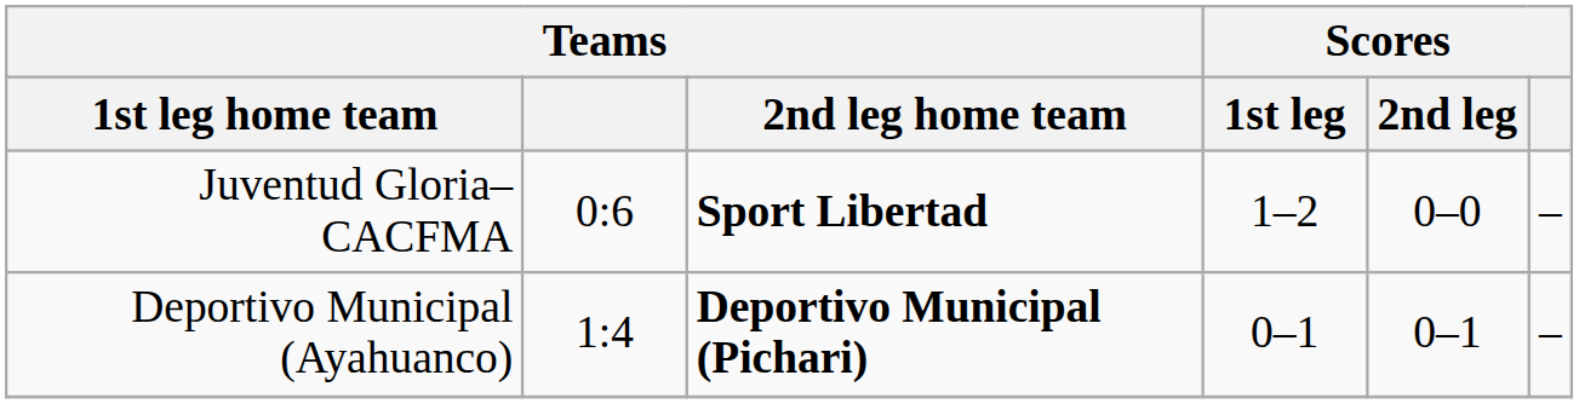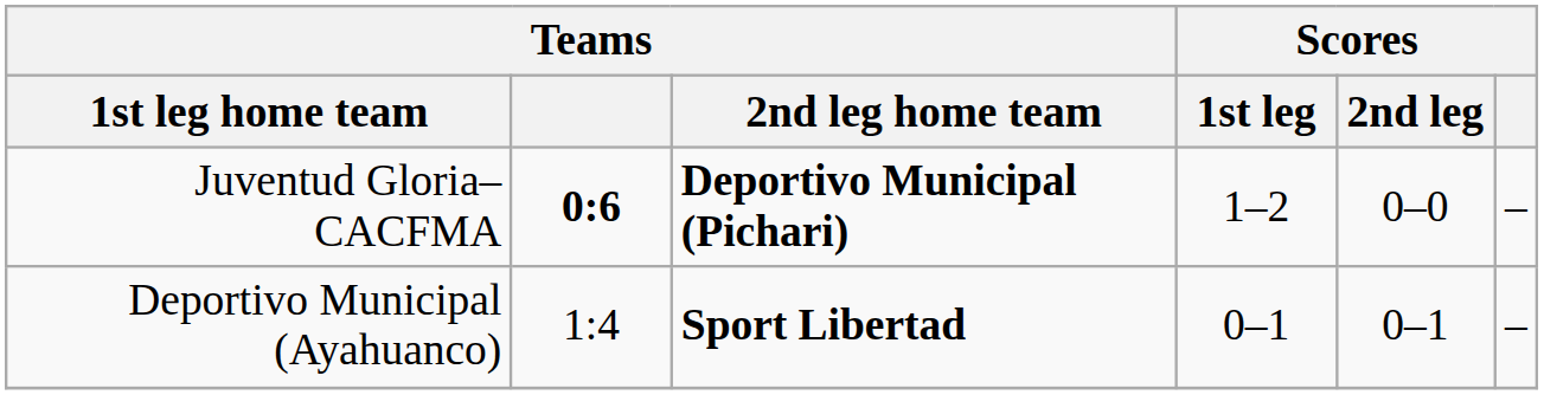 <table class="wikitable" style="text-align: center;">
 <tr>
 <th colspan=3>Teams</th>
 <th colspan=3>Scores</th>
 </tr>
 <tr>
 <th width="175">1st leg home team</th>
 <th width="50"></th>
 <th width="175">2nd leg home team</th>
 <th width="50">1st leg</th>
 <th width="50">2nd leg</th>
 <th></th>
 </tr>
 <tr>
 <td align=right>Juventud Gloria–CACFMA</td>
-<td>0:6</td>
-<td align=left><strong>Sport Libertad</strong></td>
+<td><strong>0:6</strong></td>
+<td align=left><strong>Deportivo Municipal (Pichari)</strong></td>
 <td>1–2</td>
 <td>0–0</td>
 <td>–</td>
 </tr>
 <tr>
 <td align=right>Deportivo Municipal (Ayahuanco)</td>
 <td>1:4</td>
-<td align=left><strong>Deportivo Municipal (Pichari)</strong></td>
+<td align=left><strong>Sport Libertad</strong></td>
 <td>0–1</td>
 <td>0–1</td>
 <td>–</td>
 </tr>
 <tr>
 </tr>
 </table>
